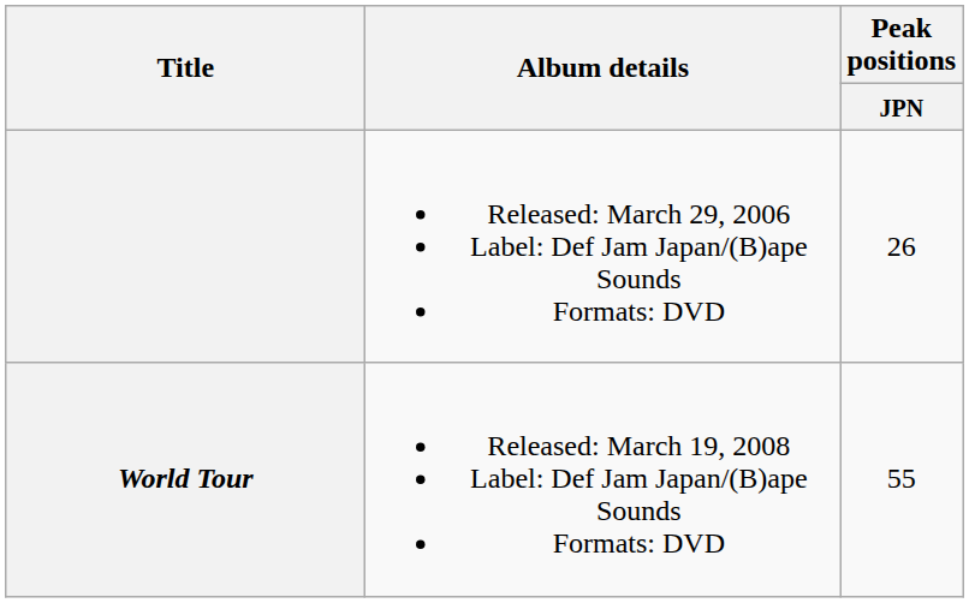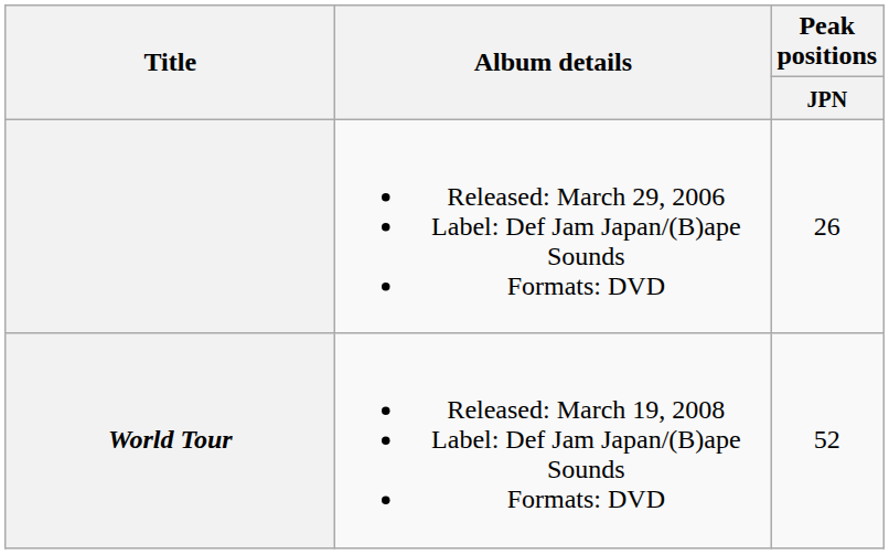 <table class="wikitable plainrowheaders" style="text-align:center;">
 <tr>
 <th style="width:12em;" rowspan="2">Title</th>
 <th style="width:16em;" rowspan="2">Album details</th>
 <th colspan="1">Peak positions</th>
 </tr>
 <tr>
 <th style="width:2.5em;"><small>JPN</small><br></th>
 </tr>
 <tr>
 <th scope="row"></th>
 <td><br><ul><li>Released: March 29, 2006 </li><li>Label: Def Jam Japan/(B)ape Sounds</li><li>Formats: DVD</li></ul></td>
 <td>26</td>
 </tr>
 <tr>
 <th scope="row"><em>World Tour</em></th>
 <td><br><ul><li>Released: March 19, 2008 </li><li>Label: Def Jam Japan/(B)ape Sounds</li><li>Formats: DVD</li></ul></td>
-<td>55</td>
+<td>52</td>
 </tr>
 </table>
